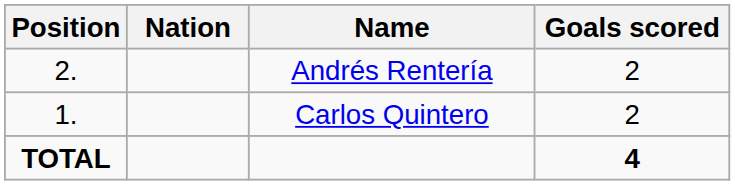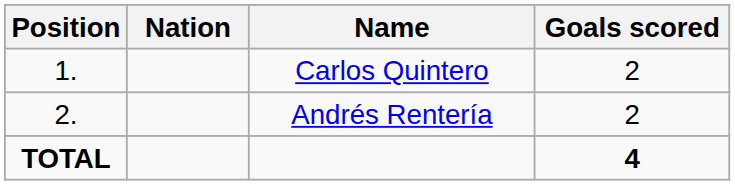 <table class="wikitable" style="font-size: 95%; text-align: center;">
 <tr>
 <th width=60>Position</th>
 <th width=60>Nation</th>
 <th width=150>Name</th>
 <th width=100>Goals scored</th>
 </tr>
 <tr>
+<td>1.</td>
+<td></td>
+<td><a href='#'>Carlos Quintero</a></td>
+<td>2</td>
+</tr>
+<tr>
 <td>2.</td>
 <td></td>
 <td><a href='#'>Andrés Rentería</a></td>
-<td>2</td>
-</tr>
-<tr>
-<td>1.</td>
-<td></td>
-<td><a href='#'>Carlos Quintero</a></td>
 <td>2</td>
 </tr>
 <tr>
 <td><strong>TOTAL</strong></td>
 <td></td>
 <td></td>
 <td style="text-align:center"><strong>4</strong></td>
 </tr>
 </table>
